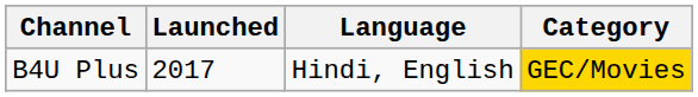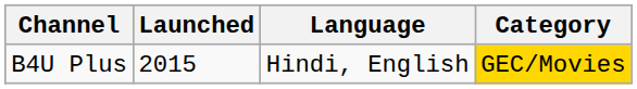 <table class="wikitable">
 <tr>
 <th>Channel</th>
 <th>Launched</th>
 <th>Language</th>
 <th>Category</th>
 </tr>
 <tr>
 <td>B4U Plus</td>
-<td>2017</td>
+<td>2015</td>
 <td>Hindi, English</td>
 <td style="background: gold;">GEC/Movies</td>
 </tr>
 </table>
